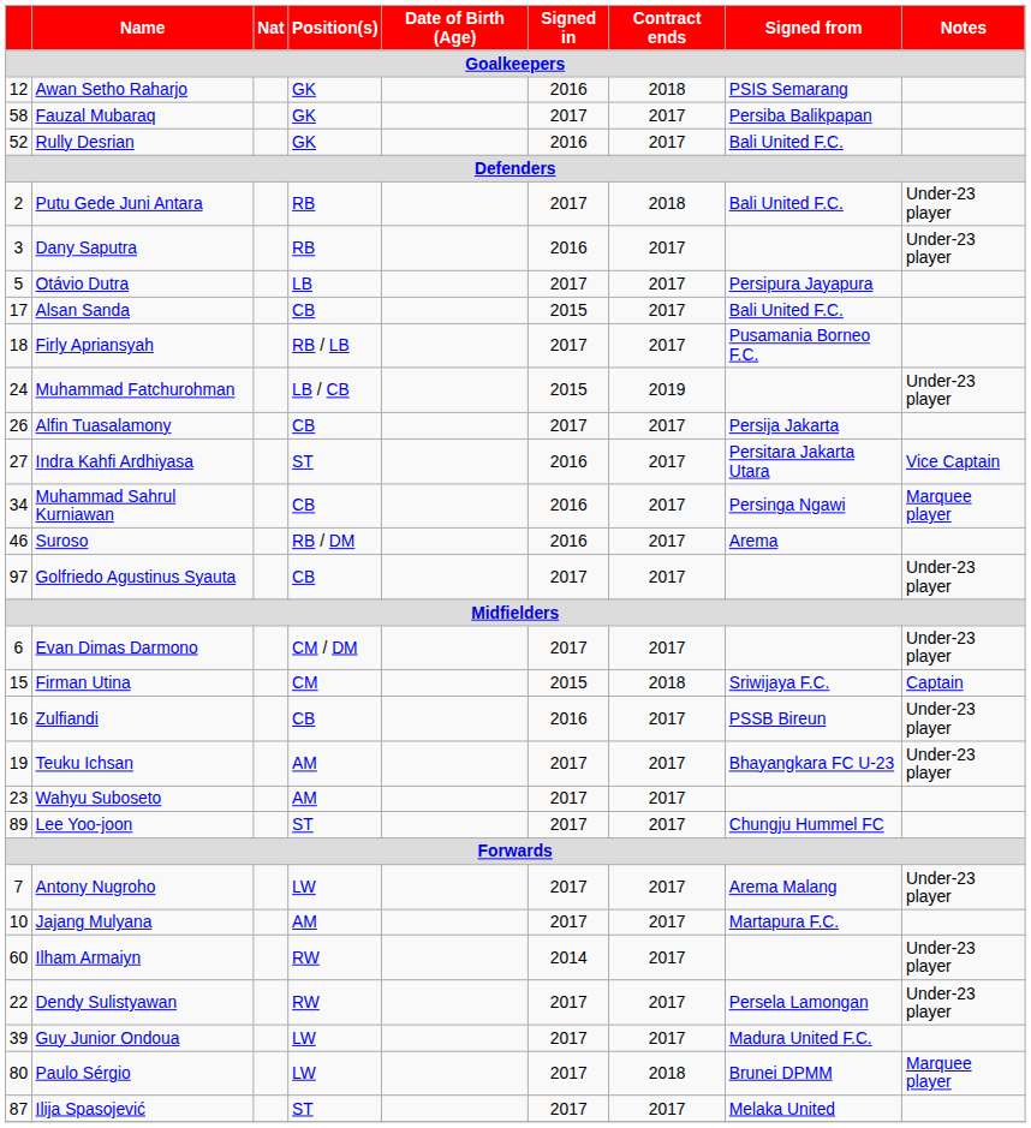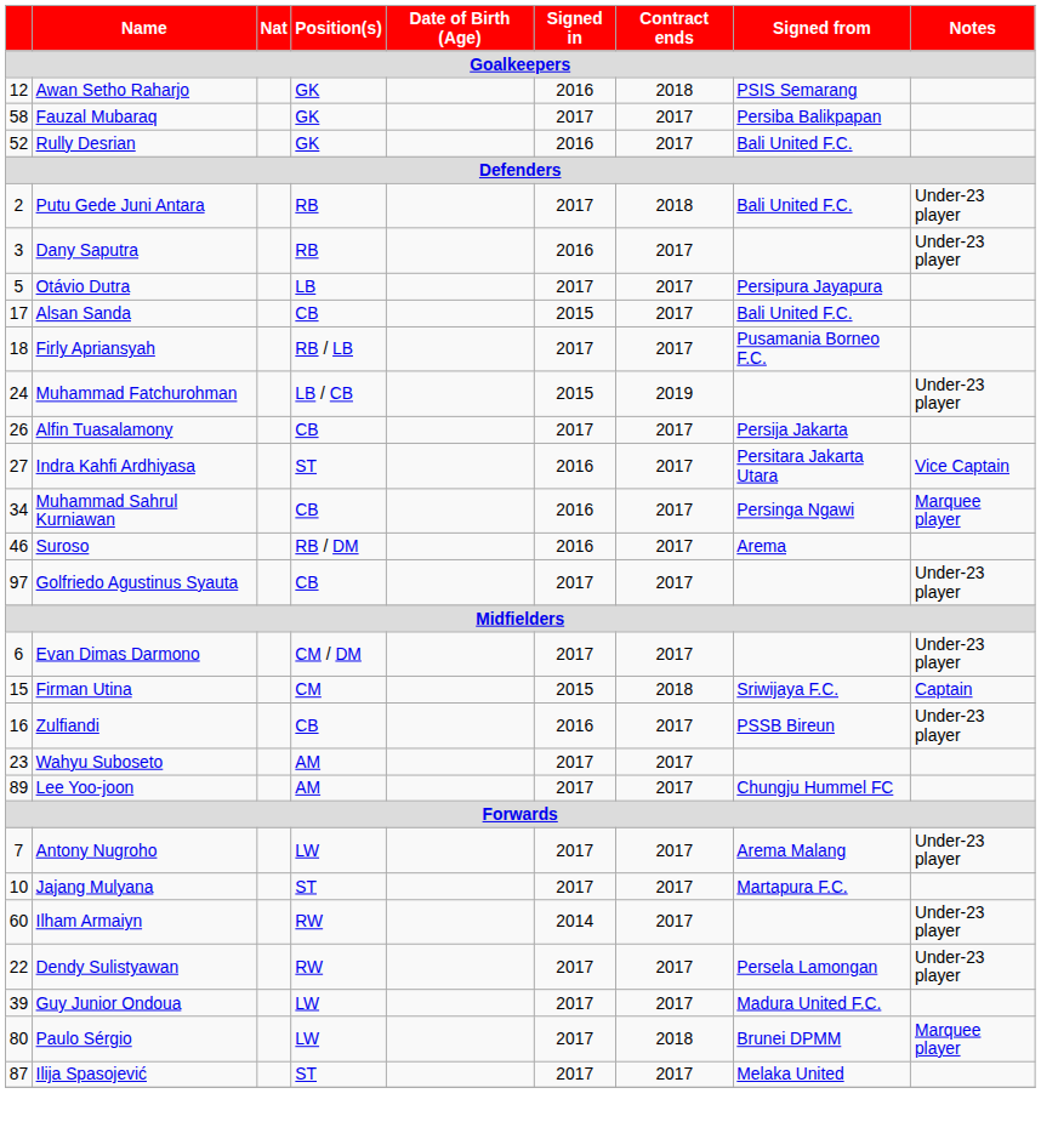 <table class="wikitable sortable" style="text-align:center; width:70%; font-size:90%;">
 <tr>
 <th style="background:red; text-align:center; color:white;"></th>
 <th style="background:red; text-align:center; color:white;">Name</th>
 <th style="background:red; text-align:center; color:white;">Nat</th>
 <th style="background:red; text-align:center; color:white;">Position(s)</th>
 <th style="background:red; text-align:center; color:white;">Date of Birth (Age)</th>
 <th style="background:red; text-align:center; color:white;">Signed in</th>
 <th style="background:red; text-align:center; color:white;">Contract ends</th>
 <th style="background:red; text-align:center; color:white;">Signed from</th>
 <th style="background:red; text-align:center; color:white;">Notes</th>
 </tr>
 <tr>
 <th colspan="9" style="background:#dcdcdc; text-align:center;"><a href='#'>Goalkeepers</a></th>
 </tr>
 <tr>
 <td>12</td>
 <td align=left><a href='#'>Awan Setho Raharjo</a></td>
 <td></td>
 <td align=left><a href='#'>GK</a></td>
 <td align=left></td>
 <td>2016</td>
 <td>2018</td>
 <td align=left> <a href='#'>PSIS Semarang</a></td>
 <td></td>
 </tr>
 <tr>
 <td>58</td>
 <td align=left><a href='#'>Fauzal Mubaraq</a></td>
 <td></td>
 <td align=left><a href='#'>GK</a></td>
 <td align=left></td>
 <td>2017</td>
 <td>2017</td>
 <td align=left> <a href='#'>Persiba Balikpapan</a></td>
 <td></td>
 </tr>
 <tr>
 <td>52</td>
 <td align=left><a href='#'>Rully Desrian</a></td>
 <td></td>
 <td align=left><a href='#'>GK</a></td>
 <td align=left></td>
 <td>2016</td>
 <td>2017</td>
 <td align=left> <a href='#'>Bali United F.C.</a></td>
 <td></td>
 </tr>
 <tr>
 <th colspan="9" style="background:#dcdcdc; text-align:center;"><a href='#'>Defenders</a></th>
 </tr>
 <tr>
 <td>2</td>
 <td align=left><a href='#'>Putu Gede Juni Antara</a></td>
 <td></td>
 <td align=left><a href='#'>RB</a></td>
 <td align=left></td>
 <td>2017</td>
 <td>2018</td>
 <td align=left> <a href='#'>Bali United F.C.</a></td>
 <td align=left>Under-23 player</td>
 </tr>
 <tr>
 <td>3</td>
 <td align=left><a href='#'>Dany Saputra</a></td>
 <td></td>
 <td align=left><a href='#'>RB</a></td>
 <td align=left></td>
 <td>2016</td>
 <td>2017</td>
 <td align=left></td>
 <td align=left>Under-23 player</td>
 </tr>
 <tr>
 <td>5</td>
 <td align=left><a href='#'>Otávio Dutra</a></td>
 <td></td>
 <td align=left><a href='#'>LB</a></td>
 <td align=left></td>
 <td>2017</td>
 <td>2017</td>
 <td align=left> <a href='#'>Persipura Jayapura</a></td>
 <td align=left></td>
 </tr>
 <tr>
 <td>17</td>
 <td align=left><a href='#'>Alsan Sanda</a></td>
 <td></td>
 <td align=left><a href='#'>CB</a></td>
 <td align=left></td>
 <td>2015</td>
 <td>2017</td>
 <td align=left> <a href='#'>Bali United F.C.</a></td>
 <td></td>
 </tr>
 <tr>
 <td>18</td>
 <td align=left><a href='#'>Firly Apriansyah</a></td>
 <td></td>
 <td align=left><a href='#'>RB</a> / <a href='#'>LB</a></td>
 <td align=left></td>
 <td>2017</td>
 <td>2017</td>
 <td align=left> <a href='#'>Pusamania Borneo F.C.</a></td>
 <td></td>
 </tr>
 <tr>
 <td>24</td>
 <td align=left><a href='#'>Muhammad Fatchurohman</a></td>
 <td></td>
 <td align=left><a href='#'>LB</a> / <a href='#'>CB</a></td>
 <td align=left></td>
 <td>2015</td>
 <td>2019</td>
 <td align=left></td>
 <td align=left>Under-23 player</td>
 </tr>
 <tr>
 <td>26</td>
 <td align=left><a href='#'>Alfin Tuasalamony</a></td>
 <td></td>
 <td align=left><a href='#'>CB</a></td>
 <td align=left></td>
 <td>2017</td>
 <td>2017</td>
 <td align=left> <a href='#'>Persija Jakarta</a></td>
 <td></td>
 </tr>
 <tr>
 <td>27</td>
 <td align=left><a href='#'>Indra Kahfi Ardhiyasa</a></td>
 <td></td>
 <td align=left><a href='#'>ST</a></td>
 <td align=left></td>
 <td>2016</td>
 <td>2017</td>
 <td align=left> <a href='#'>Persitara Jakarta Utara</a></td>
 <td align=left><a href='#'>Vice Captain</a></td>
 </tr>
 <tr>
 <td>34</td>
 <td align=left><a href='#'>Muhammad Sahrul Kurniawan</a></td>
 <td></td>
 <td align=left><a href='#'>CB</a></td>
 <td align=left></td>
 <td>2016</td>
 <td>2017</td>
 <td align=left> <a href='#'>Persinga Ngawi</a></td>
 <td align=left><a href='#'>Marquee player</a></td>
 </tr>
 <tr>
 <td>46</td>
 <td align=left><a href='#'>Suroso</a></td>
 <td></td>
 <td align=left><a href='#'>RB</a> / <a href='#'>DM</a></td>
 <td align=left></td>
 <td>2016</td>
 <td>2017</td>
 <td align=left> <a href='#'>Arema</a></td>
 <td></td>
 </tr>
 <tr>
 <td>97</td>
 <td align=left><a href='#'>Golfriedo Agustinus Syauta</a></td>
 <td></td>
 <td align=left><a href='#'>CB</a></td>
 <td align=left></td>
 <td>2017</td>
 <td>2017</td>
 <td align=left></td>
 <td align=left>Under-23 player</td>
 </tr>
 <tr>
 <th colspan="9" style="background:#dcdcdc; text-align:center;"><a href='#'>Midfielders</a></th>
 </tr>
 <tr>
 <td>6</td>
 <td align=left><a href='#'>Evan Dimas Darmono</a></td>
 <td></td>
 <td align=left><a href='#'>CM</a> / <a href='#'>DM</a></td>
 <td align=left></td>
 <td>2017</td>
 <td>2017</td>
 <td align=left></td>
 <td align=left>Under-23 player</td>
 </tr>
 <tr>
 <td>15</td>
 <td align=left><a href='#'>Firman Utina</a></td>
 <td></td>
 <td align=left><a href='#'>CM</a></td>
 <td align=left></td>
 <td>2015</td>
 <td>2018</td>
 <td align=left> <a href='#'>Sriwijaya F.C.</a></td>
 <td align=left><a href='#'>Captain</a></td>
 </tr>
 <tr>
 <td>16</td>
 <td align=left><a href='#'>Zulfiandi</a></td>
 <td></td>
 <td align=left><a href='#'>CB</a></td>
 <td align=left></td>
 <td>2016</td>
 <td>2017</td>
 <td align=left> <a href='#'>PSSB Bireun</a></td>
 <td align=left>Under-23 player</td>
 </tr>
 <tr>
-<td>19</td>
-<td align=left><a href='#'>Teuku Ichsan</a></td>
-<td></td>
-<td align=left><a href='#'>AM</a></td>
-<td align=left></td>
-<td>2017</td>
-<td>2017</td>
-<td align=left> <a href='#'>Bhayangkara FC U-23</a></td>
-<td align=left>Under-23 player</td>
-</tr>
-<tr>
 <td>23</td>
 <td align=left><a href='#'>Wahyu Suboseto</a></td>
 <td></td>
 <td align=left><a href='#'>AM</a></td>
 <td align=left></td>
 <td>2017</td>
 <td>2017</td>
 <td align=left></td>
 <td></td>
 </tr>
 <tr>
 <td>89</td>
 <td align=left><a href='#'>Lee Yoo-joon</a></td>
 <td></td>
-<td align=left><a href='#'>ST</a></td>
+<td align=left><a href='#'>AM</a></td>
 <td align=left></td>
 <td>2017</td>
 <td>2017</td>
 <td align=left> <a href='#'>Chungju Hummel FC</a></td>
 <td></td>
 </tr>
 <tr>
 <th colspan="9" style="background:#dcdcdc; text-align:center;"><a href='#'>Forwards</a></th>
 </tr>
 <tr>
 <td>7</td>
 <td align=left><a href='#'>Antony Nugroho</a></td>
 <td></td>
 <td align=left><a href='#'>LW</a></td>
 <td align=left></td>
 <td>2017</td>
 <td>2017</td>
 <td align=left> <a href='#'>Arema Malang</a></td>
 <td align=left>Under-23 player</td>
 </tr>
 <tr>
 <td>10</td>
 <td align=left><a href='#'>Jajang Mulyana</a></td>
 <td></td>
-<td align=left><a href='#'>AM</a></td>
+<td align=left><a href='#'>ST</a></td>
 <td align=left></td>
 <td>2017</td>
 <td>2017</td>
 <td align=left> <a href='#'>Martapura F.C.</a></td>
 <td></td>
 </tr>
 <tr>
 <td>60</td>
 <td align=left><a href='#'>Ilham Armaiyn</a></td>
 <td></td>
 <td align=left><a href='#'>RW</a></td>
 <td align=left></td>
 <td>2014</td>
 <td>2017</td>
 <td align=left></td>
 <td align=left>Under-23 player</td>
 </tr>
 <tr>
 <td>22</td>
 <td align=left><a href='#'>Dendy Sulistyawan</a></td>
 <td></td>
 <td align=left><a href='#'>RW</a></td>
 <td align=left></td>
 <td>2017</td>
 <td>2017</td>
 <td align=left> <a href='#'>Persela Lamongan</a></td>
 <td align=left>Under-23 player</td>
 </tr>
 <tr>
 <td>39</td>
 <td align=left><a href='#'>Guy Junior Ondoua</a></td>
 <td></td>
 <td align=left><a href='#'>LW</a></td>
 <td align=left></td>
 <td>2017</td>
 <td>2017</td>
 <td align=left> <a href='#'>Madura United F.C.</a></td>
 <td></td>
 </tr>
 <tr>
 <td>80</td>
 <td align=left><a href='#'>Paulo Sérgio</a></td>
 <td></td>
 <td align=left><a href='#'>LW</a></td>
 <td align=left></td>
 <td>2017</td>
 <td>2018</td>
 <td align=left> <a href='#'>Brunei DPMM</a></td>
 <td align=left><a href='#'>Marquee player</a></td>
 </tr>
 <tr>
 <td>87</td>
 <td align=left><a href='#'>Ilija Spasojević</a></td>
 <td></td>
 <td align=left><a href='#'>ST</a></td>
 <td align=left></td>
 <td>2017</td>
 <td>2017</td>
 <td align=left> <a href='#'>Melaka United</a></td>
 <td></td>
 </tr>
 <tr>
 </tr>
 </table>
